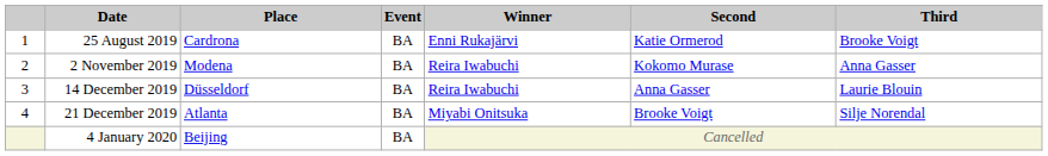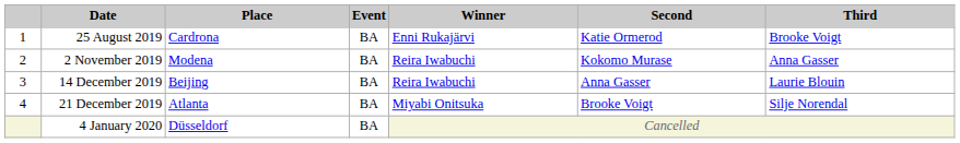 <table class="wikitable plainrowheaders" style="background:#fff; font-size:86%; line-height:16px; border:grey solid 1px; border-collapse:collapse;">
 <tr>
 <th scope="col" style="background:#ccc; width:30px;"></th>
 <th scope="col" style="background:#ccc; width:120px;">Date</th>
 <th scope="col" style="background:#ccc; width:180px;">Place</th>
 <th scope="col" style="background:#ccc; width:30px;">Event</th>
 <th scope="col" style="background:#ccc; width:185px;">Winner</th>
 <th scope="col" style="background:#ccc; width:185px;">Second</th>
 <th scope="col" style="background:#ccc; width:185px;">Third</th>
 </tr>
 <tr>
 <td align="center">1</td>
 <td align="right">25 August 2019</td>
 <td> <a href='#'>Cardrona</a></td>
 <td align="center">BA</td>
 <td> <a href='#'>Enni Rukajärvi</a></td>
 <td> <a href='#'>Katie Ormerod</a></td>
 <td> <a href='#'>Brooke Voigt</a></td>
 </tr>
 <tr>
 <td align="center">2</td>
 <td align="right">2 November 2019</td>
 <td> <a href='#'>Modena</a></td>
 <td align="center">BA</td>
 <td> <a href='#'>Reira Iwabuchi</a></td>
 <td> <a href='#'>Kokomo Murase</a></td>
 <td> <a href='#'>Anna Gasser</a></td>
 </tr>
 <tr>
 <td align="center">3</td>
 <td align="right">14 December 2019</td>
-<td> <a href='#'>Düsseldorf</a></td>
+<td> <a href='#'>Beijing</a></td>
 <td align="center">BA</td>
 <td> <a href='#'>Reira Iwabuchi</a></td>
 <td> <a href='#'>Anna Gasser</a></td>
 <td> <a href='#'>Laurie Blouin</a></td>
 </tr>
 <tr>
 <td align="center">4</td>
 <td align="right">21 December 2019</td>
 <td> <a href='#'>Atlanta</a></td>
 <td align="center">BA</td>
 <td> <a href='#'>Miyabi Onitsuka</a></td>
 <td> <a href='#'>Brooke Voigt</a></td>
 <td> <a href='#'>Silje Norendal</a></td>
 </tr>
 <tr>
 <td bgcolor="F5F5DC"></td>
 <td align="right">4 January 2020</td>
-<td> <a href='#'>Beijing</a></td>
+<td> <a href='#'>Düsseldorf</a></td>
 <td align="center">BA</td>
 <td colspan=5 align=center bgcolor="F5F5DC" style=color:#696969><em>Cancelled</em></td>
 </tr>
 </table>
